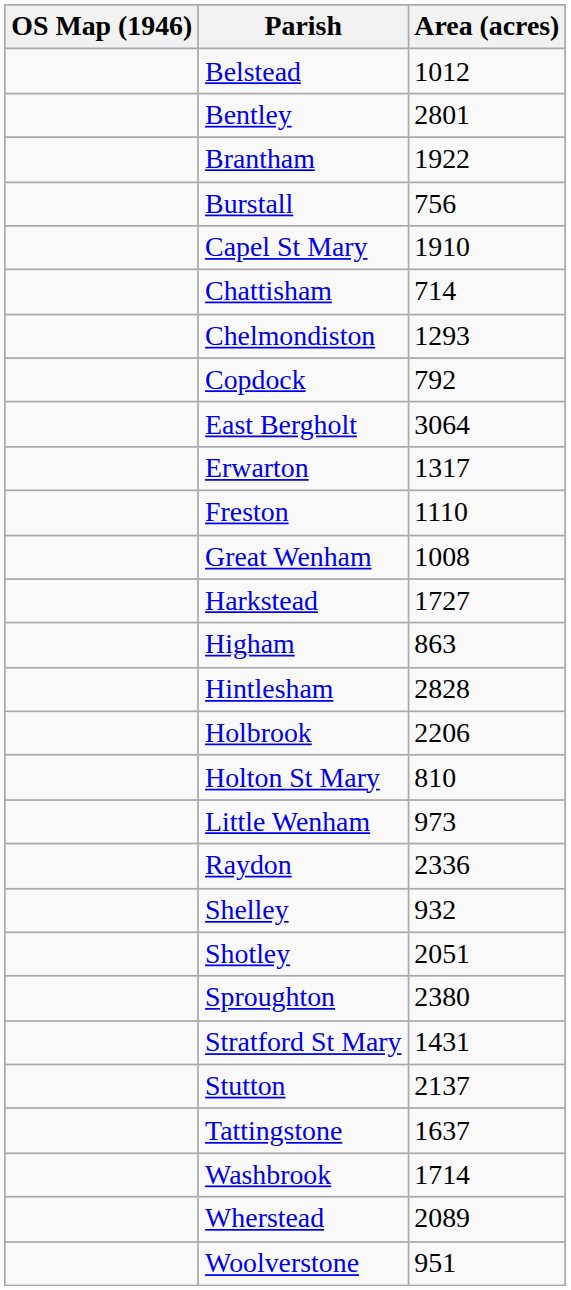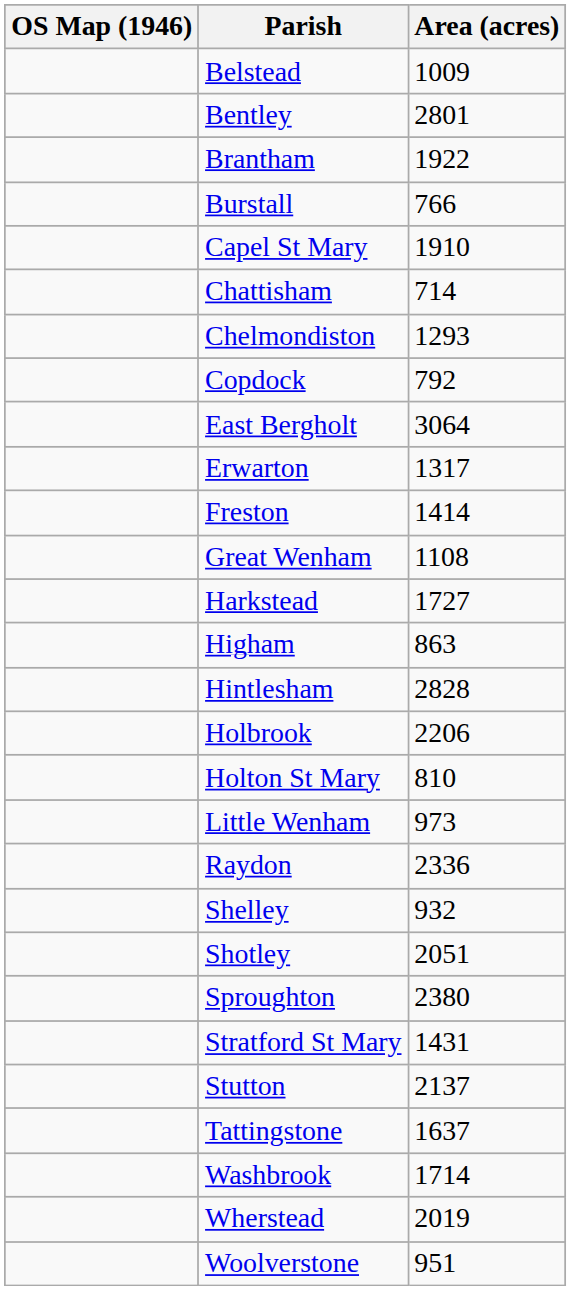 <table class="sortable wikitable vatop" style=" margin-right:2em;">
 <tr>
 <th class="unsortable">OS Map (1946)</th>
 <th>Parish</th>
 <th>Area (acres)</th>
 </tr>
 <tr>
 <td></td>
 <td><a href='#'>Belstead</a></td>
-<td>1012</td>
+<td>1009</td>
 </tr>
 <tr>
 <td></td>
 <td><a href='#'>Bentley</a></td>
 <td>2801</td>
 </tr>
 <tr>
 <td></td>
 <td><a href='#'>Brantham</a></td>
 <td>1922</td>
 </tr>
 <tr>
 <td></td>
 <td><a href='#'>Burstall</a></td>
-<td>756</td>
+<td>766</td>
 </tr>
 <tr>
 <td></td>
 <td><a href='#'>Capel St Mary</a></td>
 <td>1910</td>
 </tr>
 <tr>
 <td></td>
 <td><a href='#'>Chattisham</a></td>
 <td>714</td>
 </tr>
 <tr>
 <td></td>
 <td><a href='#'>Chelmondiston</a></td>
 <td>1293</td>
 </tr>
 <tr>
 <td></td>
 <td><a href='#'>Copdock</a></td>
 <td>792</td>
 </tr>
 <tr>
 <td></td>
 <td><a href='#'>East Bergholt</a></td>
 <td>3064</td>
 </tr>
 <tr>
 <td></td>
 <td><a href='#'>Erwarton</a></td>
 <td>1317</td>
 </tr>
 <tr>
 <td></td>
 <td><a href='#'>Freston</a></td>
-<td>1110</td>
+<td>1414</td>
 </tr>
 <tr>
 <td></td>
 <td><a href='#'>Great Wenham</a></td>
-<td>1008</td>
+<td>1108</td>
 </tr>
 <tr>
 <td></td>
 <td><a href='#'>Harkstead</a></td>
 <td>1727</td>
 </tr>
 <tr>
 <td></td>
 <td><a href='#'>Higham</a></td>
 <td>863</td>
 </tr>
 <tr>
 <td></td>
 <td><a href='#'>Hintlesham</a></td>
 <td>2828</td>
 </tr>
 <tr>
 <td></td>
 <td><a href='#'>Holbrook</a></td>
 <td>2206</td>
 </tr>
 <tr>
 <td></td>
 <td><a href='#'>Holton St Mary</a></td>
 <td>810</td>
 </tr>
 <tr>
 <td></td>
 <td><a href='#'>Little Wenham</a></td>
 <td>973</td>
 </tr>
 <tr>
 <td></td>
 <td><a href='#'>Raydon</a></td>
 <td>2336</td>
 </tr>
 <tr>
 <td></td>
 <td><a href='#'>Shelley</a></td>
 <td>932</td>
 </tr>
 <tr>
 <td></td>
 <td><a href='#'>Shotley</a></td>
 <td>2051</td>
 </tr>
 <tr>
 <td></td>
 <td><a href='#'>Sproughton</a></td>
 <td>2380</td>
 </tr>
 <tr>
 <td></td>
 <td><a href='#'>Stratford St Mary</a></td>
 <td>1431</td>
 </tr>
 <tr>
 <td></td>
 <td><a href='#'>Stutton</a></td>
 <td>2137</td>
 </tr>
 <tr>
 <td></td>
 <td><a href='#'>Tattingstone</a></td>
 <td>1637</td>
 </tr>
 <tr>
 <td></td>
 <td><a href='#'>Washbrook</a></td>
 <td>1714</td>
 </tr>
 <tr>
 <td></td>
 <td><a href='#'>Wherstead</a></td>
-<td>2089</td>
+<td>2019</td>
 </tr>
 <tr>
 <td></td>
 <td><a href='#'>Woolverstone</a></td>
 <td>951</td>
 </tr>
 </table>
